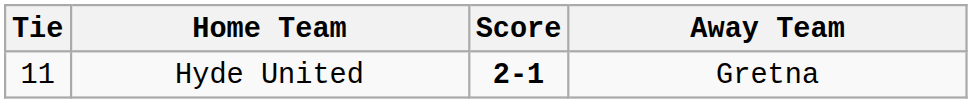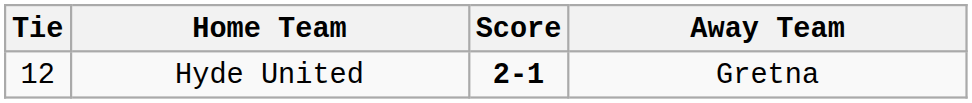 <table class="wikitable" style="text-align:center;">
 <tr>
 <th width=20>Tie</th>
 <th width=175>Home Team</th>
 <th width=20>Score</th>
 <th width=175>Away Team</th>
 </tr>
 <tr>
-<td>11</td>
+<td>12</td>
 <td>Hyde United</td>
 <td><strong>2-1</strong></td>
 <td>Gretna</td>
 </tr>
 </table>
